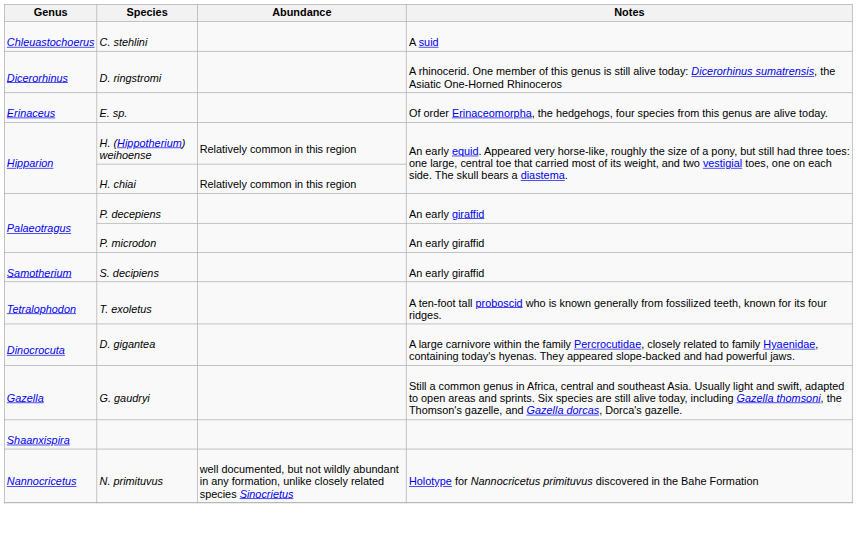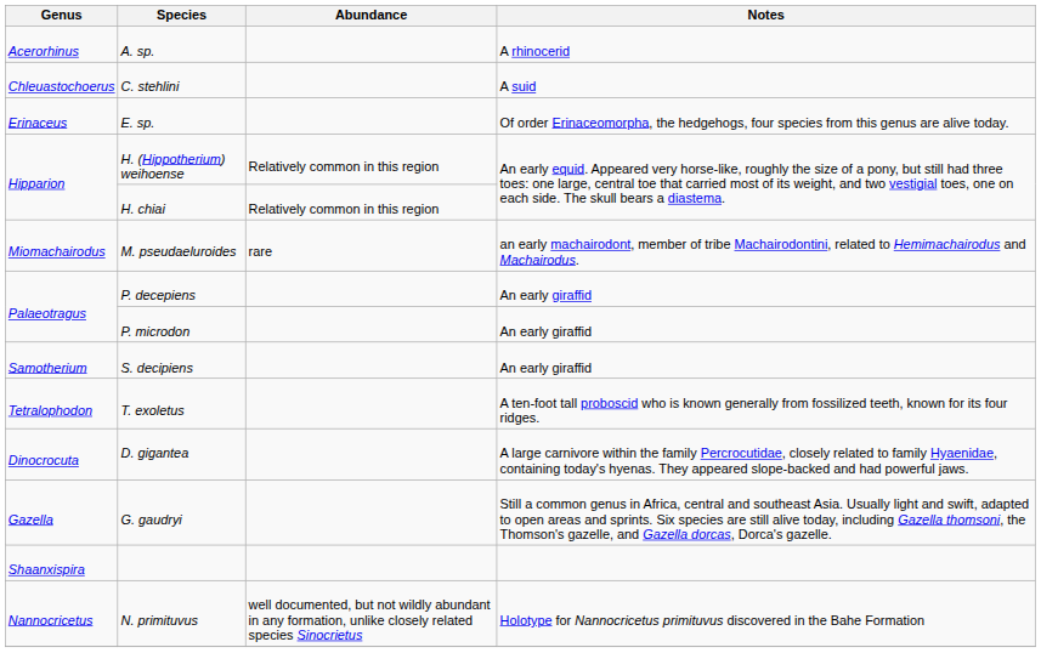 <table class="wikitable" align="center">
 <tr>
 <th>Genus</th>
 <th>Species</th>
 <th>Abundance</th>
 <th>Notes</th>
 </tr>
 <tr>
+<td><br><em><a href='#'>Acerorhinus</a></em></td>
+<td><br><em>A. sp.</em></td>
+<td></td>
+<td><br>A <a href='#'>rhinocerid</a></td>
+</tr>
+<tr>
 <td><br><em><a href='#'>Chleuastochoerus</a></em></td>
 <td><br><em>C. stehlini</em></td>
 <td></td>
 <td><br>A <a href='#'>suid</a></td>
-</tr>
-<tr>
-<td><br><em><a href='#'>Dicerorhinus</a></em></td>
-<td><br><em>D. ringstromi</em></td>
-<td></td>
-<td><br>A rhinocerid. One member of this genus is still alive today: <em><a href='#'>Dicerorhinus sumatrensis</a></em>, the Asiatic One-Horned Rhinoceros</td>
 </tr>
 <tr>
 <td><br><em><a href='#'>Erinaceus</a></em></td>
 <td><br><em>E. sp.</em></td>
 <td></td>
 <td><br>Of order <a href='#'>Erinaceomorpha</a>, the hedgehogs, four species from this genus are alive today.</td>
 </tr>
 <tr>
 <td rowspan="2"><br><em><a href='#'>Hipparion</a></em></td>
 <td><br><em>H. (<a href='#'>Hippotherium</a>) weihoense</em></td>
 <td><br>Relatively common in this region </td>
 <td rowspan="2"><br>An early <a href='#'>equid</a>. Appeared very horse-like, roughly the size of a pony, but still had three toes: one large, central toe that carried most of its weight, and two <a href='#'>vestigial</a> toes, one on each side. The skull bears a <a href='#'>diastema</a>.</td>
 </tr>
 <tr>
 <td><br><em>H. chiai</em></td>
 <td><br>Relatively common in this region</td>
+</tr>
+<tr>
+<td><br><em><a href='#'>Miomachairodus</a></em></td>
+<td><br><em>M. pseudaeluroides</em></td>
+<td><br>rare</td>
+<td><br>an early <a href='#'>machairodont</a>, member of tribe <a href='#'>Machairodontini</a>, related to <em><a href='#'>Hemimachairodus</a></em> and <em><a href='#'>Machairodus</a></em>.</td>
 </tr>
 <tr>
 <td rowspan="2"><br><em><a href='#'>Palaeotragus</a></em></td>
 <td><br><em>P. decepiens</em></td>
 <td></td>
 <td><br>An early <a href='#'>giraffid</a></td>
 </tr>
 <tr>
 <td><br><em>P. microdon</em></td>
 <td></td>
 <td><br>An early giraffid</td>
 </tr>
 <tr>
 <td><br><em><a href='#'>Samotherium</a></em></td>
 <td><br><em>S. decipiens</em></td>
 <td></td>
 <td><br>An early giraffid</td>
 </tr>
 <tr>
 <td><br><em><a href='#'>Tetralophodon</a></em></td>
 <td><br><em>T. exoletus</em></td>
 <td></td>
 <td><br>A ten-foot tall <a href='#'>proboscid</a> who is known generally from fossilized teeth, known for its four ridges.</td>
 </tr>
 <tr>
 <td><br><em><a href='#'>Dinocrocuta</a></em></td>
 <td><em>D. gigantea</em></td>
 <td></td>
 <td><br>A large carnivore within the family <a href='#'>Percrocutidae</a>, closely related to family <a href='#'>Hyaenidae</a>, containing today's hyenas. They appeared slope-backed and had powerful jaws.</td>
 </tr>
 <tr>
 <td><br><em><a href='#'>Gazella</a></em></td>
 <td><br><em>G. gaudryi</em></td>
 <td></td>
 <td><br>Still a common genus in Africa, central and southeast Asia. Usually light and swift, adapted to open areas and sprints. Six species are still alive today, including <em><a href='#'>Gazella thomsoni</a></em>, the Thomson's gazelle, and <em><a href='#'>Gazella dorcas</a></em>, Dorca's gazelle.</td>
 </tr>
 <tr>
 <td><br><em><a href='#'>Shaanxispira</a></em></td>
 <td></td>
 <td></td>
 <td></td>
 </tr>
 <tr>
 <td><br><em><a href='#'>Nannocricetus</a></em> </td>
 <td><br><em>N. primituvus</em></td>
 <td><br>well documented, but not wildly abundant in any formation, unlike closely related species <em><a href='#'>Sinocrietus</a></em></td>
 <td><br><a href='#'>Holotype</a> for <em>Nannocricetus primituvus</em> discovered in the Bahe Formation</td>
 </tr>
 <tr>
 </tr>
 </table>
